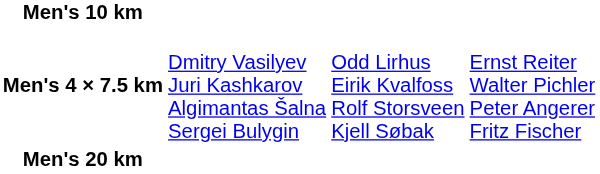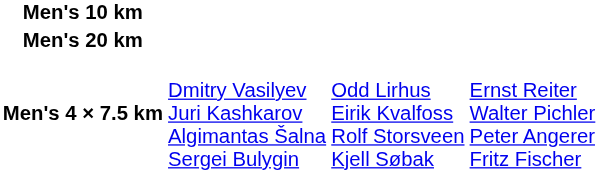 <table>
 <tr>
 <th scope=row>Men's 10 km<br></th>
+<td></td>
+<td></td>
+<td></td>
+</tr>
+<tr>
+<th scope=row>Men's 20 km<br></th>
 <td></td>
 <td></td>
 <td></td>
 </tr>
 <tr>
 <th scope=row>Men's 4 × 7.5 km<br></th>
 <td><br><a href='#'>Dmitry Vasilyev</a><br><a href='#'>Juri Kashkarov</a><br><a href='#'>Algimantas Šalna</a><br><a href='#'>Sergei Bulygin</a></td>
 <td><br><a href='#'>Odd Lirhus</a><br><a href='#'>Eirik Kvalfoss</a><br><a href='#'>Rolf Storsveen</a><br><a href='#'>Kjell Søbak</a></td>
 <td><br><a href='#'>Ernst Reiter</a><br><a href='#'>Walter Pichler</a><br><a href='#'>Peter Angerer</a><br><a href='#'>Fritz Fischer</a></td>
 </tr>
-<tr>
-<th scope=row>Men's 20 km<br></th>
-<td></td>
-<td></td>
-<td></td>
-</tr>
 </table>
